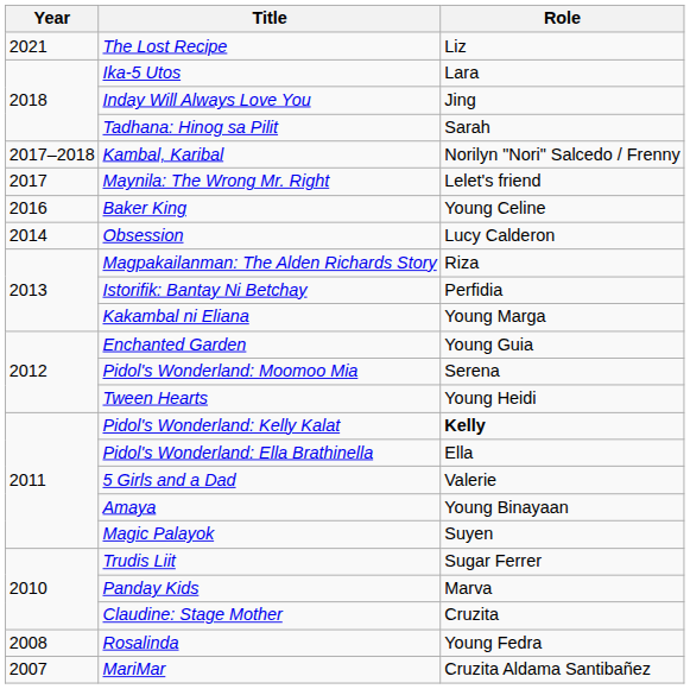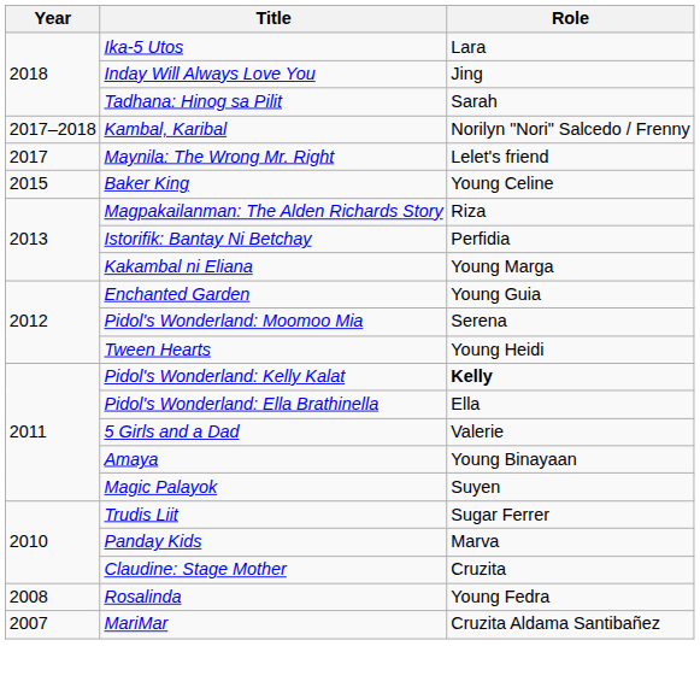 <table class="wikitable">
 <tr>
 <th>Year</th>
 <th>Title</th>
 <th>Role</th>
-</tr>
-<tr>
-<td>2021</td>
-<td><em><a href='#'>The Lost Recipe</a></em></td>
-<td>Liz</td>
 </tr>
 <tr>
 <td rowspan="3">2018</td>
 <td><em><a href='#'>Ika-5 Utos</a></em></td>
 <td>Lara</td>
 </tr>
 <tr>
 <td><em><a href='#'>Inday Will Always Love You</a></em></td>
 <td>Jing</td>
 </tr>
 <tr>
 <td><em><a href='#'>Tadhana: Hinog sa Pilit</a></em></td>
 <td>Sarah</td>
 </tr>
 <tr>
 <td>2017–2018</td>
 <td><em><a href='#'>Kambal, Karibal</a></em></td>
 <td>Norilyn "Nori" Salcedo / Frenny</td>
 </tr>
 <tr>
 <td>2017</td>
 <td><em><a href='#'>Maynila: The Wrong Mr. Right</a></em></td>
 <td>Lelet's friend</td>
 </tr>
 <tr>
-<td>2016</td>
+<td>2015</td>
 <td><em><a href='#'>Baker King</a></em></td>
 <td>Young Celine</td>
-</tr>
-<tr>
-<td>2014</td>
-<td><em><a href='#'>Obsession</a></em></td>
-<td>Lucy Calderon</td>
 </tr>
 <tr>
 <td rowspan="3">2013</td>
 <td><em><a href='#'>Magpakailanman: The Alden Richards Story</a></em></td>
 <td>Riza</td>
 </tr>
 <tr>
 <td><em><a href='#'>Istorifik: Bantay Ni Betchay</a></em></td>
 <td>Perfidia</td>
 </tr>
 <tr>
 <td><em><a href='#'>Kakambal ni Eliana</a></em></td>
 <td>Young Marga</td>
 </tr>
 <tr>
 <td rowspan="3">2012</td>
 <td><em><a href='#'>Enchanted Garden</a></em></td>
 <td>Young Guia</td>
 </tr>
 <tr>
 <td><em><a href='#'>Pidol's Wonderland: Moomoo Mia</a></em></td>
 <td>Serena</td>
 </tr>
 <tr>
 <td><em><a href='#'>Tween Hearts</a></em></td>
 <td>Young Heidi</td>
 </tr>
 <tr>
 <td rowspan="5">2011</td>
 <td><em><a href='#'> Pidol's Wonderland: Kelly Kalat</a></em></td>
 <td><strong>Kelly</strong></td>
 </tr>
 <tr>
 <td><em><a href='#'>Pidol's Wonderland: Ella Brathinella</a></em></td>
 <td>Ella</td>
 </tr>
 <tr>
 <td><em><a href='#'>5 Girls and a Dad</a></em></td>
 <td>Valerie</td>
 </tr>
 <tr>
 <td><em><a href='#'>Amaya</a></em></td>
 <td>Young Binayaan</td>
 </tr>
 <tr>
 <td><em><a href='#'>Magic Palayok</a></em></td>
 <td>Suyen</td>
 </tr>
 <tr>
 <td rowspan="3">2010</td>
 <td><em><a href='#'>Trudis Liit</a></em></td>
 <td>Sugar Ferrer</td>
 </tr>
 <tr>
 <td><em><a href='#'>Panday Kids</a></em></td>
 <td>Marva</td>
 </tr>
 <tr>
 <td><em><a href='#'>Claudine: Stage Mother</a></em></td>
 <td>Cruzita</td>
 </tr>
 <tr>
 <td>2008</td>
 <td><em><a href='#'>Rosalinda</a></em></td>
 <td>Young Fedra</td>
 </tr>
 <tr>
 <td>2007</td>
 <td><em><a href='#'>MariMar</a></em></td>
 <td>Cruzita Aldama Santibañez</td>
 </tr>
 </table>
